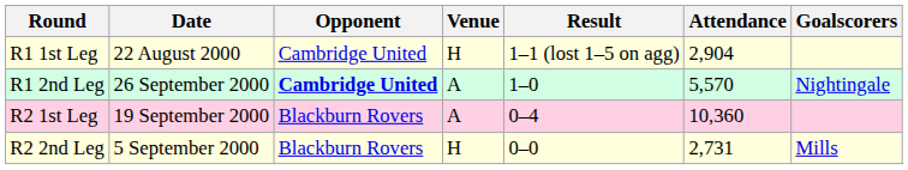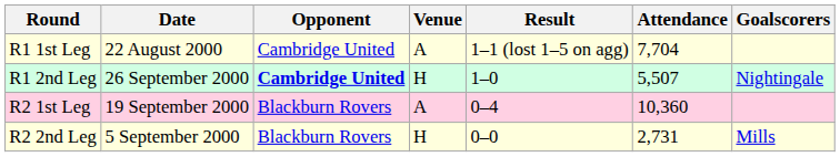 <table class="wikitable">
 <tr>
 <th>Round</th>
 <th>Date</th>
 <th>Opponent</th>
 <th>Venue</th>
 <th>Result</th>
 <th>Attendance</th>
 <th>Goalscorers</th>
 </tr>
 <tr style="background-color: #ffffdd;">
 <td>R1 1st Leg</td>
 <td>22 August 2000</td>
 <td><a href='#'>Cambridge United</a></td>
-<td>H</td>
+<td>A</td>
 <td>1–1 (lost 1–5 on agg)</td>
-<td>2,904</td>
+<td>7,704</td>
 <td></td>
 </tr>
 <tr style="background-color: #d0ffe3;">
 <td>R1 2nd Leg</td>
 <td>26 September 2000</td>
 <td><strong><a href='#'>Cambridge United</a></strong></td>
-<td>A</td>
+<td>H</td>
 <td>1–0</td>
-<td>5,570</td>
+<td>5,507</td>
 <td><a href='#'>Nightingale</a></td>
 </tr>
 <tr style="background-color: #ffd0e3;">
 <td>R2 1st Leg</td>
 <td>19 September 2000</td>
 <td><a href='#'>Blackburn Rovers</a></td>
 <td>A</td>
 <td>0–4</td>
 <td>10,360</td>
 <td></td>
 </tr>
 <tr style="background-color: #ffffdd;">
 <td>R2 2nd Leg</td>
 <td>5 September 2000</td>
 <td><a href='#'>Blackburn Rovers</a></td>
 <td>H</td>
 <td>0–0</td>
 <td>2,731</td>
 <td><a href='#'>Mills</a></td>
 </tr>
 </table>
